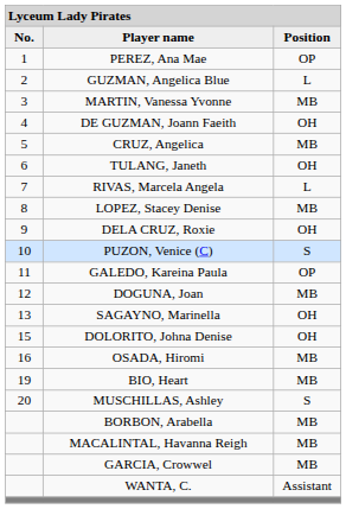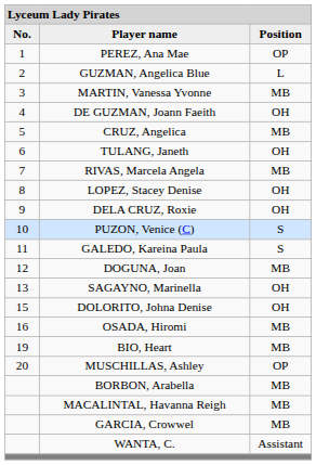 <table class='wikitable mw-collapsible mw-collapsed' style='text-align: center; font-size: 100%; width: 400px; border: none;'>
 <tr>
 <th style="background:#D4D4D4; text-align:left;" colspan=3> Lyceum Lady Pirates</th>
 </tr>
 <tr style="background:#EEEEEE; font-weight:bold;">
 <td width=5%>No.</td>
 <td width=40%>Player name</td>
 <td width=5%>Position</td>
 </tr>
 <tr>
 <td>1</td>
 <td>PEREZ, Ana Mae</td>
 <td>OP</td>
 </tr>
 <tr>
 <td>2</td>
 <td>GUZMAN, Angelica Blue</td>
 <td>L</td>
 </tr>
 <tr>
 <td>3</td>
 <td>MARTIN, Vanessa Yvonne</td>
 <td>MB</td>
 </tr>
 <tr>
 <td>4</td>
 <td>DE GUZMAN, Joann Faeith</td>
 <td>OH</td>
 </tr>
 <tr>
 <td>5</td>
 <td>CRUZ, Angelica</td>
 <td>MB</td>
 </tr>
 <tr>
 <td>6</td>
 <td>TULANG, Janeth</td>
 <td>OH</td>
 </tr>
 <tr>
 <td>7</td>
 <td>RIVAS, Marcela Angela</td>
-<td>L</td>
+<td>MB</td>
 </tr>
 <tr>
 <td>8</td>
 <td>LOPEZ, Stacey Denise</td>
-<td>MB</td>
+<td>OH</td>
 </tr>
 <tr>
 <td>9</td>
 <td>DELA CRUZ, Roxie</td>
 <td>OH</td>
 </tr>
 <tr style="background: #D0E6FF">
 <td>10</td>
 <td>PUZON, Venice (<a href='#'>C</a>)</td>
 <td>S</td>
 </tr>
 <tr>
 <td>11</td>
 <td>GALEDO, Kareina Paula</td>
-<td>OP</td>
+<td>S</td>
 </tr>
 <tr>
 <td>12</td>
 <td>DOGUNA, Joan</td>
 <td>MB</td>
 </tr>
 <tr>
 <td>13</td>
 <td>SAGAYNO, Marinella</td>
 <td>OH</td>
 </tr>
 <tr>
 <td>15</td>
 <td>DOLORITO, Johna Denise</td>
 <td>OH</td>
 </tr>
 <tr>
 <td>16</td>
 <td>OSADA, Hiromi</td>
 <td>MB</td>
 </tr>
 <tr>
 <td>19</td>
 <td>BIO, Heart</td>
 <td>MB</td>
 </tr>
 <tr>
 <td>20</td>
 <td>MUSCHILLAS, Ashley</td>
-<td>S</td>
+<td>OP</td>
 </tr>
 <tr>
 <td></td>
 <td>BORBON, Arabella</td>
 <td>MB</td>
 </tr>
 <tr>
 <td></td>
 <td>MACALINTAL, Havanna Reigh</td>
 <td>MB</td>
 </tr>
 <tr>
 <td></td>
 <td>GARCIA, Crowwel</td>
 <td>MB</td>
 </tr>
 <tr>
 <td></td>
 <td>WANTA, C.</td>
 <td>Assistant</td>
 </tr>
 <tr>
 <th style='background: grey;' colspan=3></th>
 </tr>
 </table>
